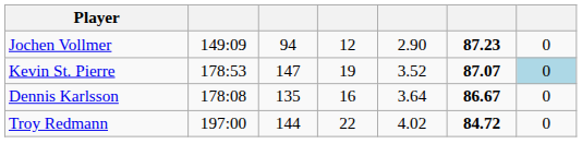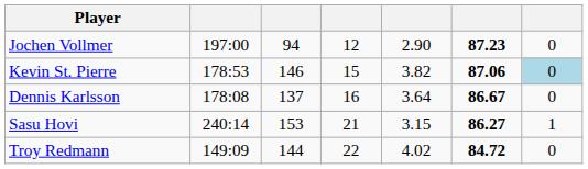 <table class="wikitable sortable" style="text-align:center;">
 <tr>
 <th width="170px">Player</th>
 <th width="60px"></th>
 <th width="50px"></th>
 <th width="50px"></th>
 <th width="60px"></th>
 <th width="60px"></th>
 <th width="50px"></th>
 </tr>
 <tr>
 <td style="text-align:left;"> <a href='#'>Jochen Vollmer</a></td>
-<td>149:09</td>
+<td>197:00</td>
 <td>94</td>
 <td>12</td>
 <td>2.90</td>
 <td><strong>87.23</strong></td>
 <td>0</td>
 </tr>
 <tr>
 <td style="text-align:left;"> <a href='#'>Kevin St. Pierre</a></td>
 <td>178:53</td>
-<td>147</td>
-<td>19</td>
-<td>3.52</td>
-<td><strong>87.07</strong></td>
+<td>146</td>
+<td>15</td>
+<td>3.82</td>
+<td><strong>87.06</strong></td>
 <td style="background: lightblue;">0</td>
 </tr>
 <tr>
 <td style="text-align:left;"> <a href='#'>Dennis Karlsson</a></td>
 <td>178:08</td>
-<td>135</td>
+<td>137</td>
 <td>16</td>
 <td>3.64</td>
 <td><strong>86.67</strong></td>
 <td>0</td>
 </tr>
 <tr>
+<td style="text-align:left;"> <a href='#'>Sasu Hovi</a></td>
+<td>240:14</td>
+<td>153</td>
+<td>21</td>
+<td>3.15</td>
+<td><strong>86.27</strong></td>
+<td>1</td>
+</tr>
+<tr>
 <td style="text-align:left;"> <a href='#'>Troy Redmann</a></td>
-<td>197:00</td>
+<td>149:09</td>
 <td>144</td>
 <td>22</td>
 <td>4.02</td>
 <td><strong>84.72</strong></td>
 <td>0</td>
 </tr>
 </table>
